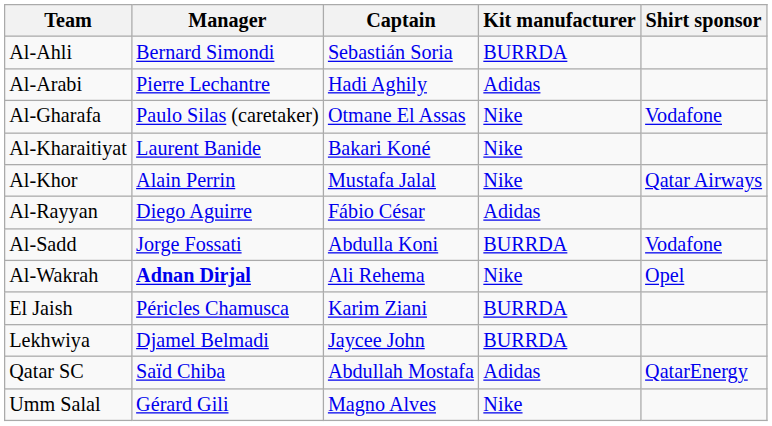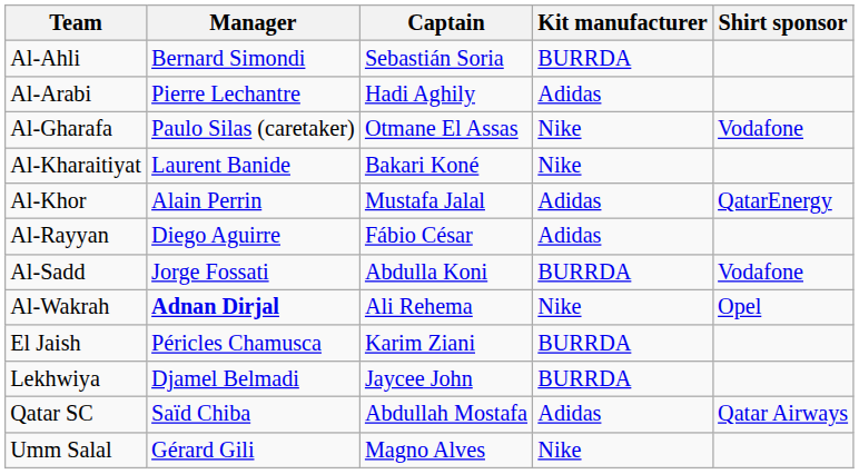 <table class="wikitable sortable" style="text-align: left;">
 <tr>
 <th>Team</th>
 <th>Manager</th>
 <th>Captain</th>
 <th>Kit manufacturer</th>
 <th>Shirt sponsor</th>
 </tr>
 <tr>
 <td>Al-Ahli</td>
 <td> <a href='#'>Bernard Simondi</a></td>
 <td> <a href='#'>Sebastián Soria</a></td>
 <td><a href='#'>BURRDA</a></td>
 <td></td>
 </tr>
 <tr>
 <td>Al-Arabi</td>
 <td> <a href='#'>Pierre Lechantre</a></td>
 <td> <a href='#'>Hadi Aghily</a></td>
 <td><a href='#'>Adidas</a></td>
 <td></td>
 </tr>
 <tr>
 <td>Al-Gharafa</td>
 <td> <a href='#'>Paulo Silas</a> (caretaker)</td>
 <td> <a href='#'>Otmane El Assas</a></td>
 <td><a href='#'>Nike</a></td>
 <td><a href='#'>Vodafone</a></td>
 </tr>
 <tr>
 <td>Al-Kharaitiyat</td>
 <td> <a href='#'>Laurent Banide</a></td>
 <td> <a href='#'>Bakari Koné</a></td>
 <td><a href='#'>Nike</a></td>
 <td></td>
 </tr>
 <tr>
 <td>Al-Khor</td>
 <td> <a href='#'>Alain Perrin</a></td>
 <td> <a href='#'>Mustafa Jalal</a></td>
-<td><a href='#'>Nike</a></td>
-<td><a href='#'>Qatar Airways</a></td>
+<td><a href='#'>Adidas</a></td>
+<td><a href='#'>QatarEnergy</a></td>
 </tr>
 <tr>
 <td>Al-Rayyan</td>
 <td> <a href='#'>Diego Aguirre</a></td>
 <td> <a href='#'>Fábio César</a></td>
 <td><a href='#'>Adidas</a></td>
 <td></td>
 </tr>
 <tr>
 <td>Al-Sadd</td>
 <td> <a href='#'>Jorge Fossati</a></td>
 <td> <a href='#'>Abdulla Koni</a></td>
 <td><a href='#'>BURRDA</a></td>
 <td><a href='#'>Vodafone</a></td>
 </tr>
 <tr>
 <td>Al-Wakrah</td>
 <td><strong> <a href='#'>Adnan Dirjal</a></strong></td>
 <td> <a href='#'>Ali Rehema</a></td>
 <td><a href='#'>Nike</a></td>
 <td><a href='#'>Opel</a></td>
 </tr>
 <tr>
 <td>El Jaish</td>
 <td> <a href='#'>Péricles Chamusca</a></td>
 <td> <a href='#'>Karim Ziani</a></td>
 <td><a href='#'>BURRDA</a></td>
 <td> </td>
 </tr>
 <tr>
 <td>Lekhwiya</td>
 <td> <a href='#'>Djamel Belmadi</a></td>
 <td> <a href='#'>Jaycee John</a></td>
 <td><a href='#'>BURRDA</a></td>
 <td> </td>
 </tr>
 <tr>
 <td>Qatar SC</td>
 <td> <a href='#'>Saïd Chiba</a></td>
 <td> <a href='#'>Abdullah Mostafa</a></td>
 <td><a href='#'>Adidas</a></td>
-<td><a href='#'>QatarEnergy</a></td>
+<td><a href='#'>Qatar Airways</a></td>
 </tr>
 <tr>
 <td>Umm Salal</td>
 <td> <a href='#'>Gérard Gili</a></td>
 <td> <a href='#'>Magno Alves</a></td>
 <td><a href='#'>Nike</a></td>
 <td></td>
 </tr>
 </table>
